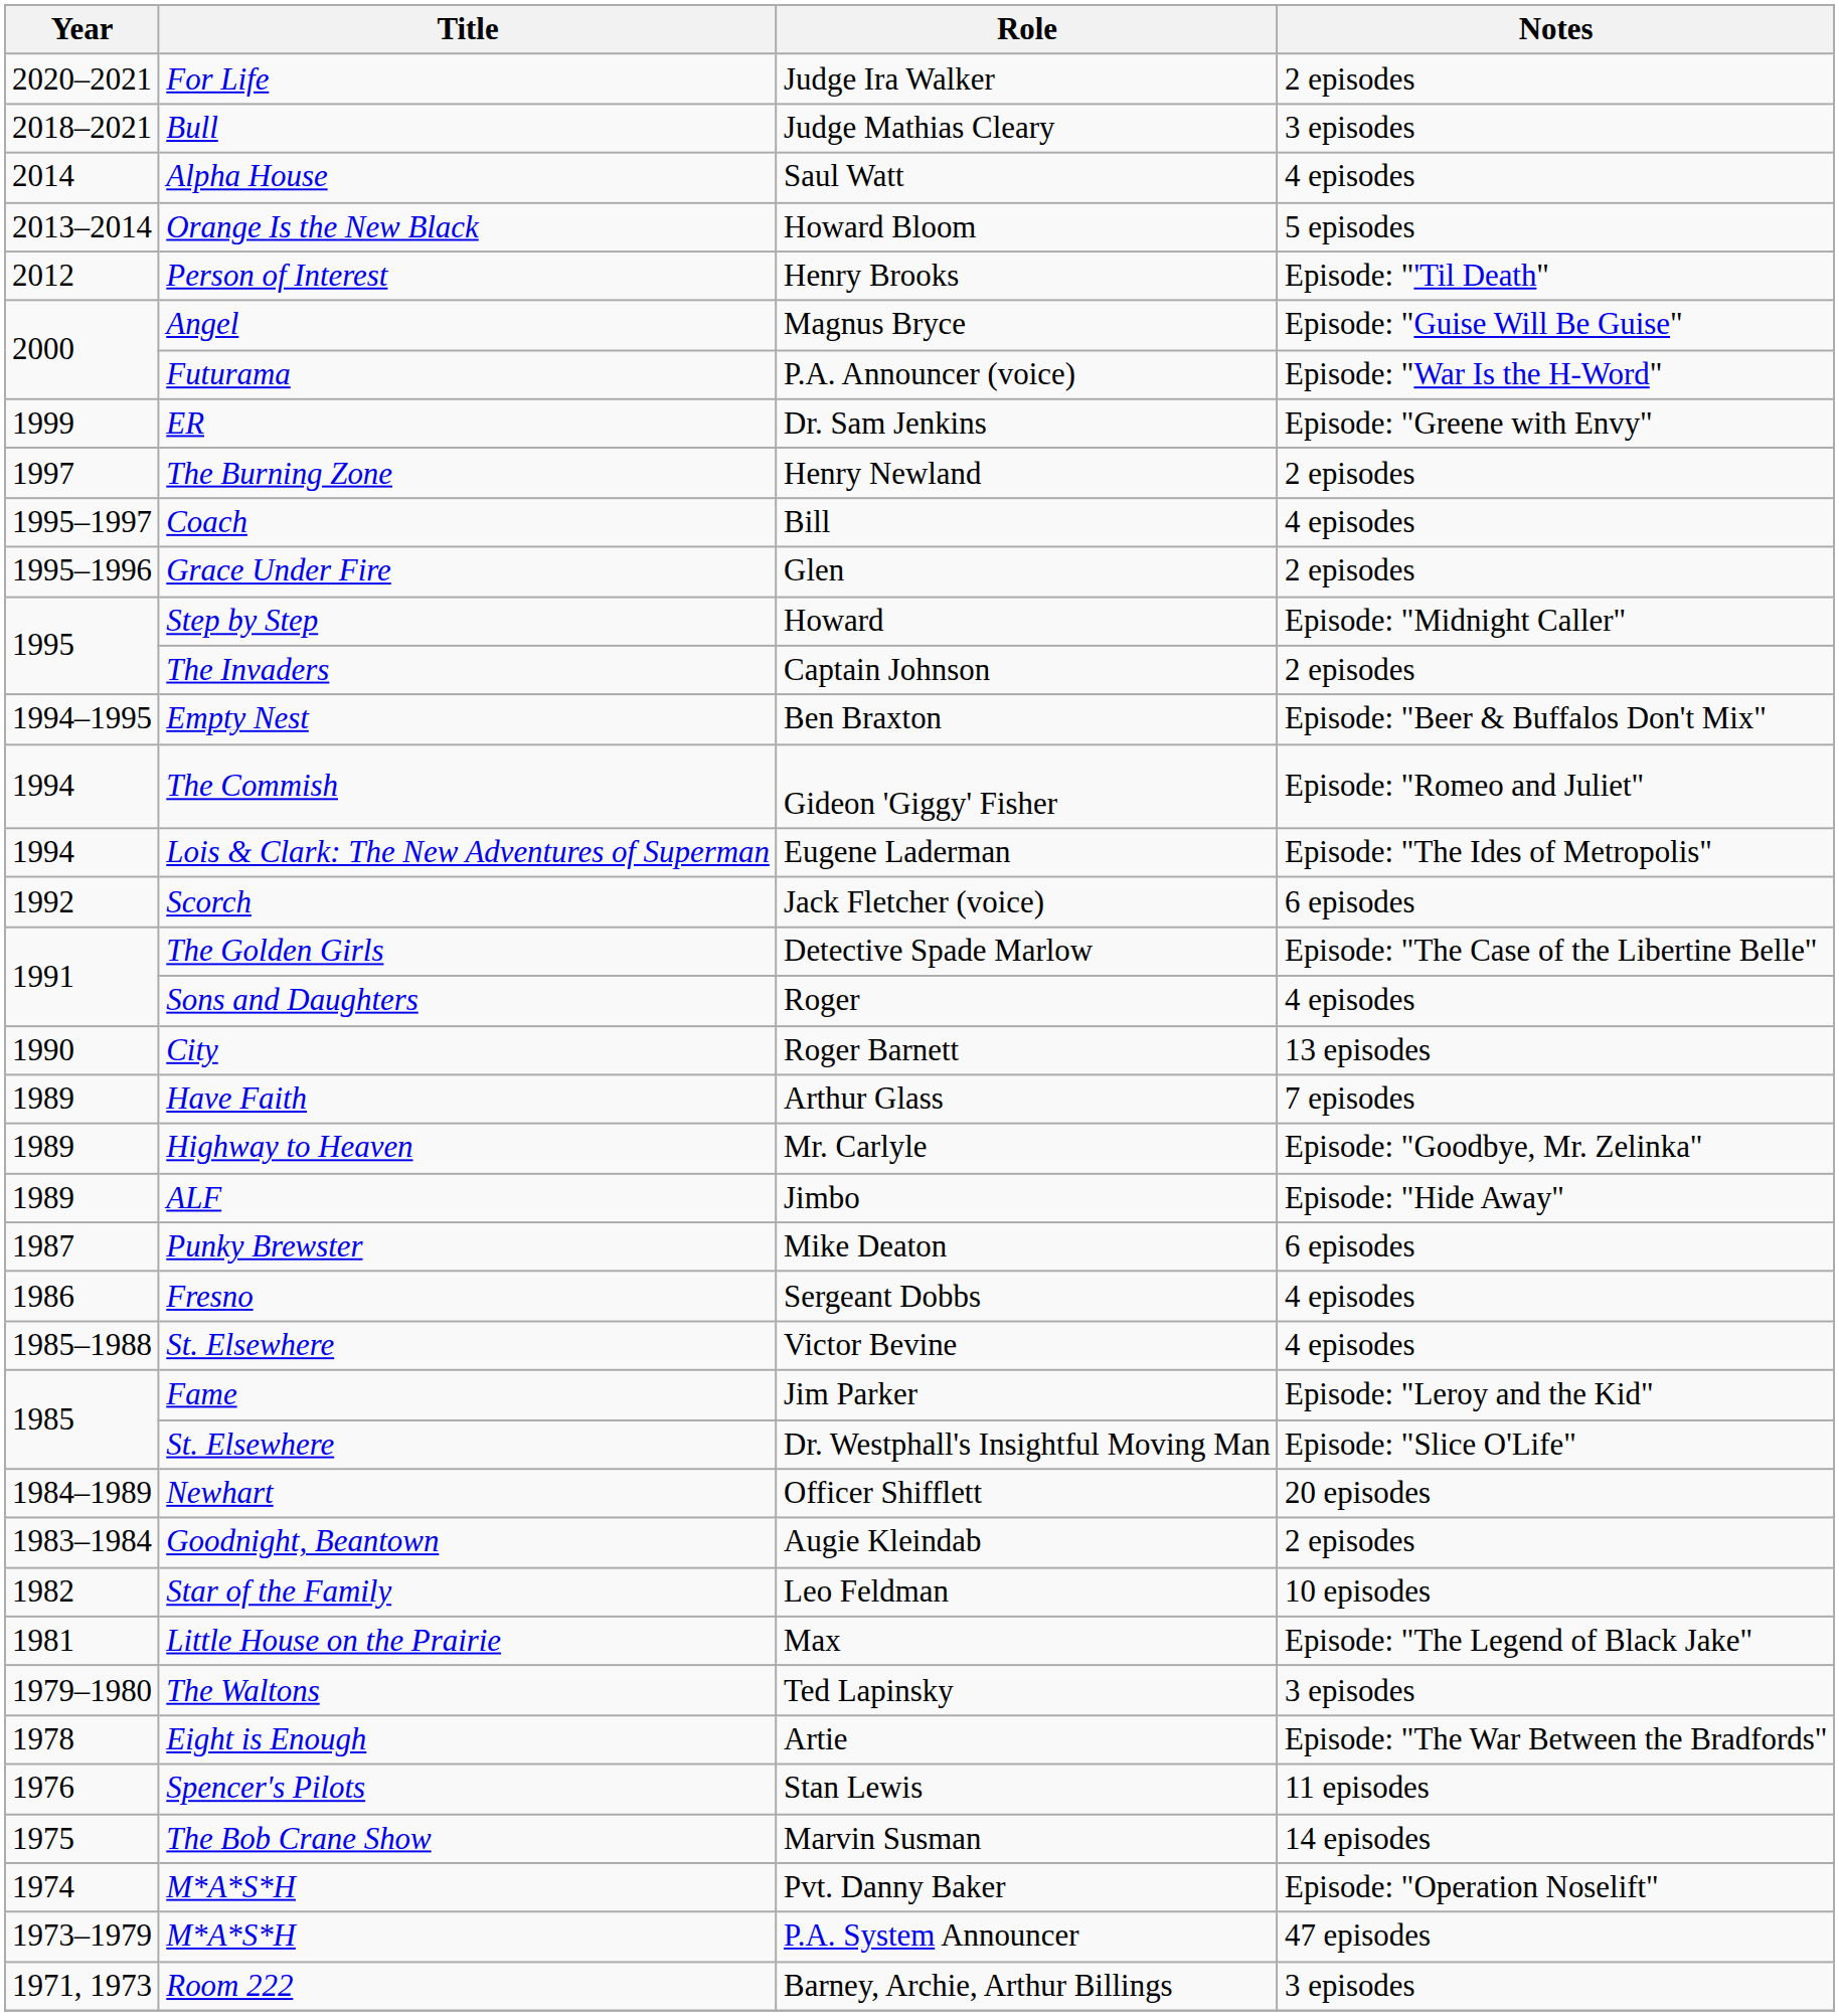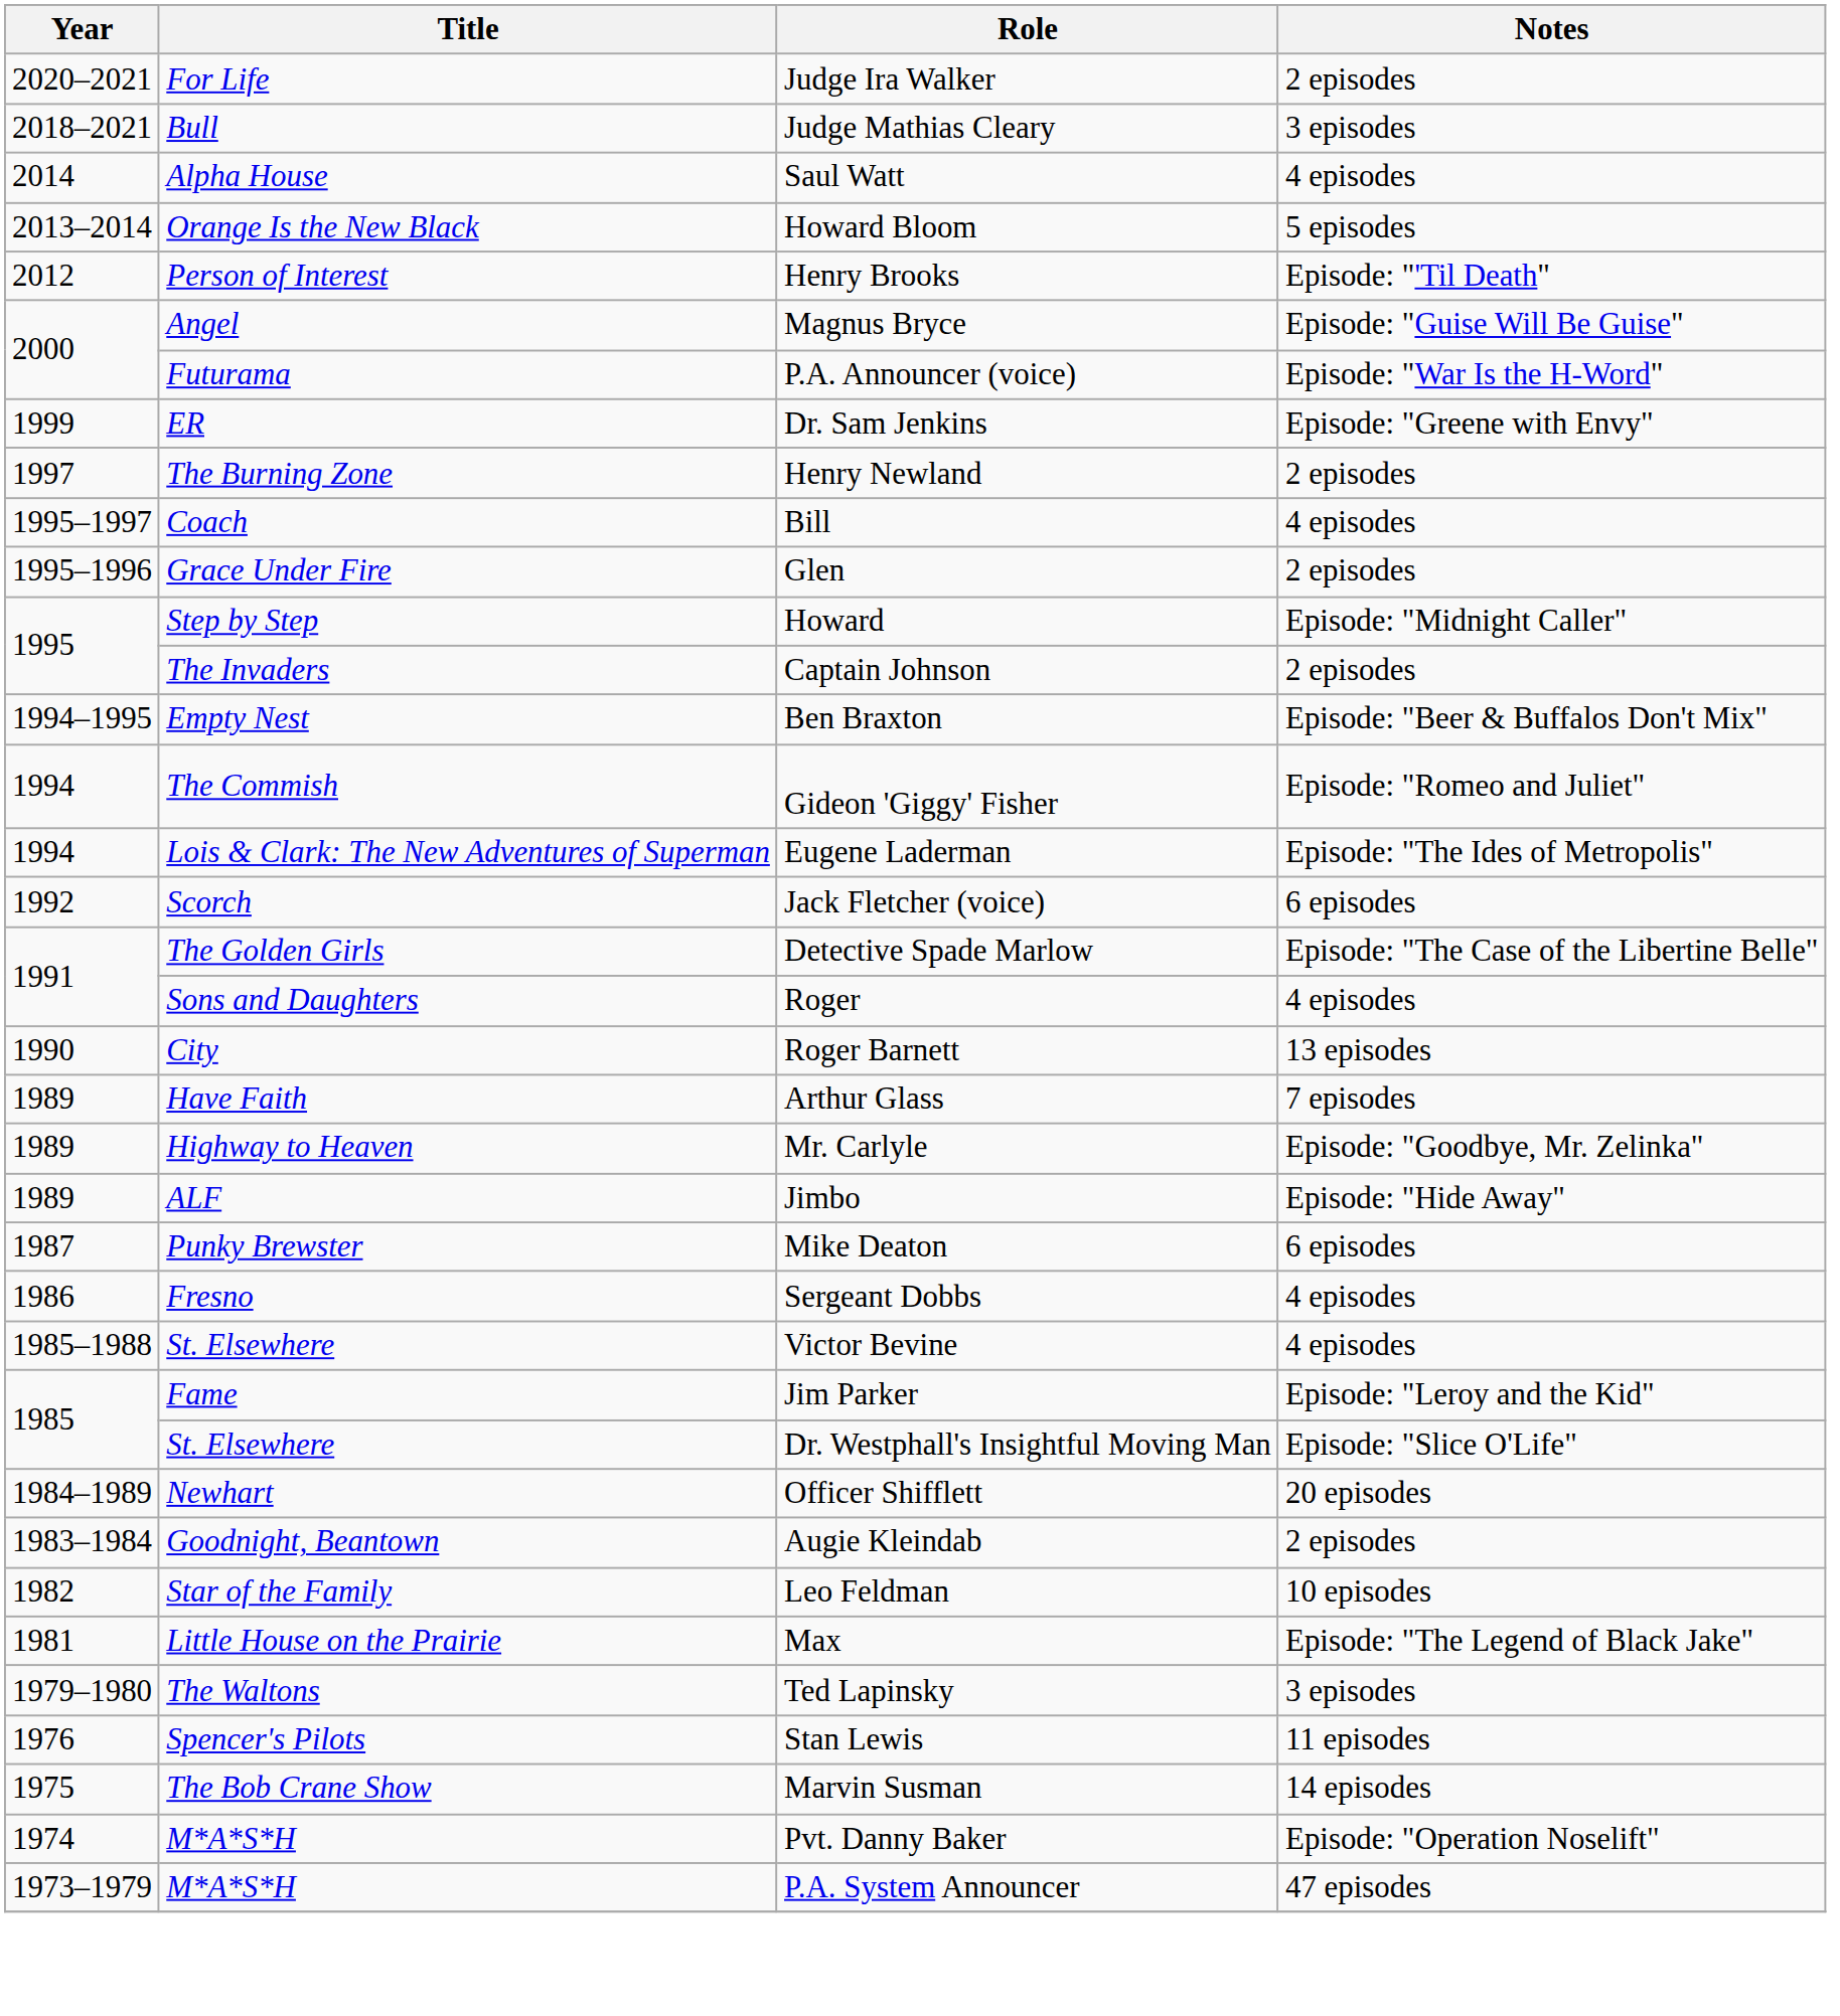 <table class="wikitable">
 <tr>
 <th>Year</th>
 <th>Title</th>
 <th>Role</th>
 <th>Notes</th>
 </tr>
 <tr>
 <td>2020–2021</td>
 <td><em><a href='#'>For Life</a></em></td>
 <td>Judge Ira Walker</td>
 <td>2 episodes</td>
 </tr>
 <tr>
 <td>2018–2021</td>
 <td><em><a href='#'>Bull</a></em></td>
 <td>Judge Mathias Cleary</td>
 <td>3 episodes</td>
 </tr>
 <tr>
 <td>2014</td>
 <td><em><a href='#'>Alpha House</a></em></td>
 <td>Saul Watt</td>
 <td>4 episodes</td>
 </tr>
 <tr>
 <td>2013–2014</td>
 <td><em><a href='#'>Orange Is the New Black</a></em></td>
 <td>Howard Bloom</td>
 <td>5 episodes</td>
 </tr>
 <tr>
 <td>2012</td>
 <td><em><a href='#'>Person of Interest</a></em></td>
 <td>Henry Brooks</td>
 <td>Episode: "<a href='#'>'Til Death</a>"</td>
 </tr>
 <tr>
 <td rowspan="2">2000</td>
 <td><em><a href='#'>Angel</a></em></td>
 <td>Magnus Bryce</td>
 <td>Episode: "<a href='#'>Guise Will Be Guise</a>"</td>
 </tr>
 <tr>
 <td><em><a href='#'>Futurama</a></em></td>
 <td>P.A. Announcer (voice)</td>
 <td>Episode: "<a href='#'>War Is the H-Word</a>"</td>
 </tr>
 <tr>
 <td>1999</td>
 <td><em><a href='#'>ER</a></em></td>
 <td>Dr. Sam Jenkins</td>
 <td>Episode: "Greene with Envy"</td>
 </tr>
 <tr>
 <td>1997</td>
 <td><em><a href='#'>The Burning Zone</a></em></td>
 <td>Henry Newland</td>
 <td>2 episodes</td>
 </tr>
 <tr>
 <td>1995–1997</td>
 <td><em><a href='#'>Coach</a></em></td>
 <td>Bill</td>
 <td>4 episodes</td>
 </tr>
 <tr>
 <td>1995–1996</td>
 <td><em><a href='#'>Grace Under Fire</a></em></td>
 <td>Glen</td>
 <td>2 episodes</td>
 </tr>
 <tr>
 <td rowspan="2">1995</td>
 <td><em><a href='#'>Step by Step</a></em></td>
 <td>Howard</td>
 <td>Episode: "Midnight Caller"</td>
 </tr>
 <tr>
 <td><em><a href='#'>The Invaders</a></em></td>
 <td>Captain Johnson</td>
 <td>2 episodes</td>
 </tr>
 <tr>
 <td>1994–1995</td>
 <td><em><a href='#'>Empty Nest</a></em></td>
 <td>Ben Braxton</td>
 <td>Episode: "Beer & Buffalos Don't Mix"</td>
 </tr>
 <tr>
 <td>1994</td>
 <td><em><a href='#'>The Commish</a></em></td>
 <td><br>Gideon 'Giggy' Fisher</td>
 <td>Episode: "Romeo and Juliet"</td>
 </tr>
 <tr>
 <td>1994</td>
 <td><em><a href='#'>Lois & Clark: The New Adventures of Superman</a></em></td>
 <td>Eugene Laderman</td>
 <td>Episode: "The Ides of Metropolis"</td>
 </tr>
 <tr>
 <td>1992</td>
 <td><em><a href='#'>Scorch</a></em></td>
 <td>Jack Fletcher (voice)</td>
 <td>6 episodes</td>
 </tr>
 <tr>
 <td rowspan="2">1991</td>
 <td><em><a href='#'>The Golden Girls</a></em></td>
 <td>Detective Spade Marlow</td>
 <td>Episode: "The Case of the Libertine Belle"</td>
 </tr>
 <tr>
 <td><em><a href='#'>Sons and Daughters</a></em></td>
 <td>Roger</td>
 <td>4 episodes</td>
 </tr>
 <tr>
 <td>1990</td>
 <td><em><a href='#'>City</a></em></td>
 <td>Roger Barnett</td>
 <td>13 episodes</td>
 </tr>
 <tr>
 <td>1989</td>
 <td><em><a href='#'>Have Faith</a></em></td>
 <td>Arthur Glass</td>
 <td>7 episodes</td>
 </tr>
 <tr>
 <td>1989</td>
 <td><em><a href='#'>Highway to Heaven</a></em></td>
 <td>Mr. Carlyle</td>
 <td>Episode: "Goodbye, Mr. Zelinka"</td>
 </tr>
 <tr>
 <td>1989</td>
 <td><em><a href='#'>ALF</a></em></td>
 <td>Jimbo</td>
 <td>Episode:  "Hide Away"</td>
 </tr>
 <tr>
 <td>1987</td>
 <td><em><a href='#'>Punky Brewster</a></em></td>
 <td>Mike Deaton</td>
 <td>6 episodes</td>
 </tr>
 <tr>
 <td>1986</td>
 <td><em><a href='#'>Fresno</a></em></td>
 <td>Sergeant Dobbs</td>
 <td>4 episodes</td>
 </tr>
 <tr>
 <td>1985–1988</td>
 <td><em><a href='#'>St. Elsewhere</a></em></td>
 <td>Victor Bevine</td>
 <td>4 episodes</td>
 </tr>
 <tr>
 <td rowspan="2">1985</td>
 <td><em><a href='#'>Fame</a></em></td>
 <td>Jim Parker</td>
 <td>Episode: "Leroy and the Kid"</td>
 </tr>
 <tr>
 <td><em><a href='#'>St. Elsewhere</a></em></td>
 <td>Dr. Westphall's Insightful Moving Man</td>
 <td>Episode: "Slice O'Life"</td>
 </tr>
 <tr>
 <td>1984–1989</td>
 <td><em><a href='#'>Newhart</a></em></td>
 <td>Officer Shifflett</td>
 <td>20 episodes</td>
 </tr>
 <tr>
 <td>1983–1984</td>
 <td><em><a href='#'>Goodnight, Beantown</a></em></td>
 <td>Augie Kleindab</td>
 <td>2 episodes</td>
 </tr>
 <tr>
 <td>1982</td>
 <td><em><a href='#'>Star of the Family</a></em></td>
 <td>Leo Feldman</td>
 <td>10 episodes</td>
 </tr>
 <tr>
 <td>1981</td>
 <td><em><a href='#'>Little House on the Prairie</a></em></td>
 <td>Max</td>
 <td>Episode: "The Legend of Black Jake"</td>
 </tr>
 <tr>
 <td>1979–1980</td>
 <td><em><a href='#'>The Waltons</a></em></td>
 <td>Ted Lapinsky</td>
 <td>3 episodes</td>
 </tr>
 <tr>
-<td>1978</td>
-<td><em><a href='#'>Eight is Enough</a></em></td>
-<td>Artie</td>
-<td>Episode: "The War Between the Bradfords"</td>
-</tr>
-<tr>
 <td>1976</td>
 <td><em><a href='#'>Spencer's Pilots</a></em></td>
 <td>Stan Lewis</td>
 <td>11 episodes</td>
 </tr>
 <tr>
 <td>1975</td>
 <td><em><a href='#'>The Bob Crane Show</a></em></td>
 <td>Marvin Susman</td>
 <td>14 episodes</td>
 </tr>
 <tr>
 <td>1974</td>
 <td><em><a href='#'>M*A*S*H</a></em></td>
 <td>Pvt. Danny Baker</td>
 <td>Episode: "Operation Noselift"</td>
 </tr>
 <tr>
 <td>1973–1979</td>
 <td><em><a href='#'>M*A*S*H</a></em></td>
 <td><a href='#'>P.A. System</a> Announcer</td>
 <td>47 episodes</td>
 </tr>
 <tr>
-<td>1971, 1973</td>
-<td><em><a href='#'>Room 222</a></em></td>
-<td>Barney, Archie, Arthur Billings</td>
-<td>3 episodes</td>
-</tr>
-<tr>
 </tr>
 </table>
